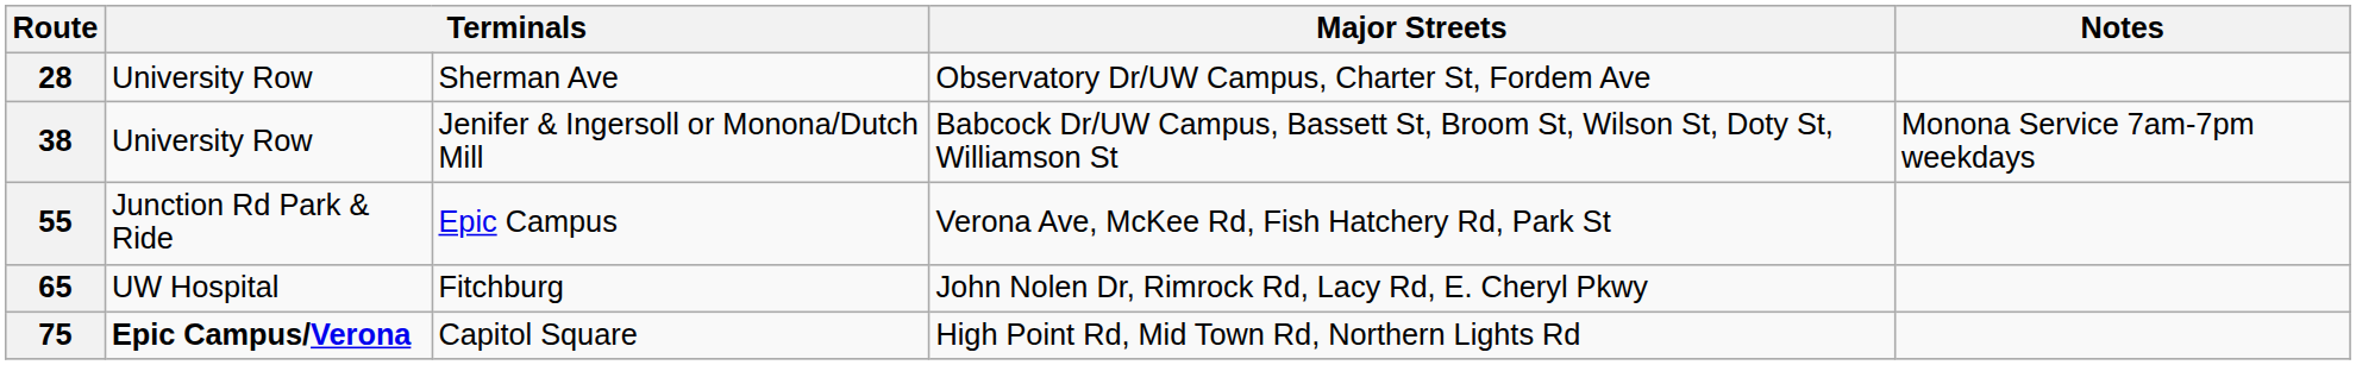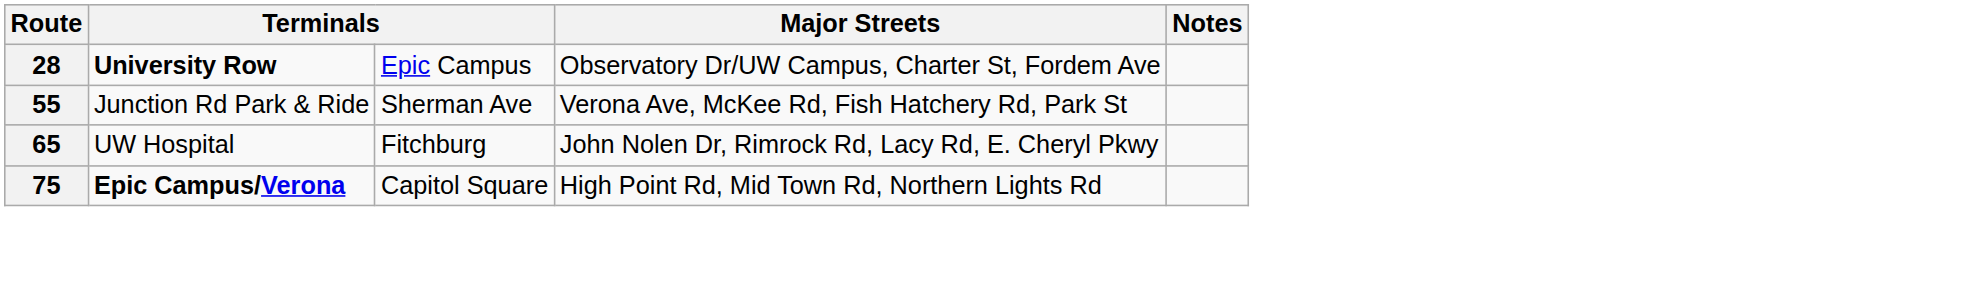 <table class="wikitable">
 <tr>
 <th>Route</th>
 <th colspan=2>Terminals</th>
 <th>Major Streets</th>
 <th>Notes</th>
 </tr>
 <tr>
 <th rowspan="1">28</th>
-<td>University Row</td>
-<td>Sherman Ave</td>
+<td><strong>University Row</strong></td>
+<td><a href='#'>Epic</a> Campus</td>
 <td>Observatory Dr/UW Campus, Charter St, Fordem Ave</td>
 <td></td>
 </tr>
 <tr>
-<th rowspan="1">38</th>
-<td>University Row</td>
-<td>Jenifer & Ingersoll or Monona/Dutch Mill</td>
-<td>Babcock Dr/UW Campus, Bassett St, Broom St, Wilson St, Doty St, Williamson St</td>
-<td>Monona Service 7am-7pm weekdays</td>
-</tr>
-<tr>
 <th rowspan="1">55</th>
 <td>Junction Rd Park & Ride</td>
-<td><a href='#'>Epic</a> Campus</td>
+<td>Sherman Ave</td>
 <td>Verona Ave, McKee Rd, Fish Hatchery Rd, Park St</td>
 <td></td>
 </tr>
 <tr>
 <th rowspan="1">65</th>
 <td>UW Hospital</td>
 <td>Fitchburg</td>
 <td>John Nolen Dr, Rimrock Rd, Lacy Rd, E. Cheryl Pkwy</td>
 <td></td>
 </tr>
 <tr>
 <th rowspan="1">75</th>
 <td><strong>Epic Campus/<a href='#'>Verona</a></strong></td>
 <td>Capitol Square</td>
 <td>High Point Rd, Mid Town Rd, Northern Lights Rd</td>
 <td></td>
 </tr>
 </table>
